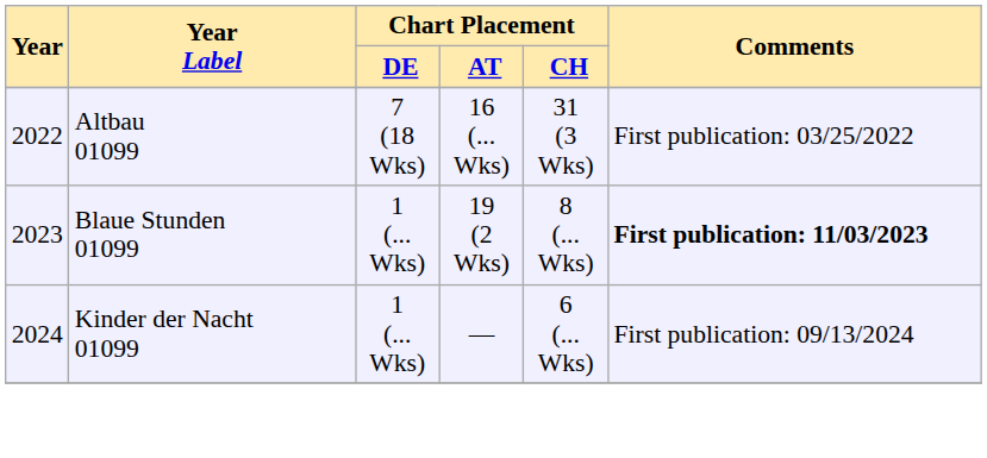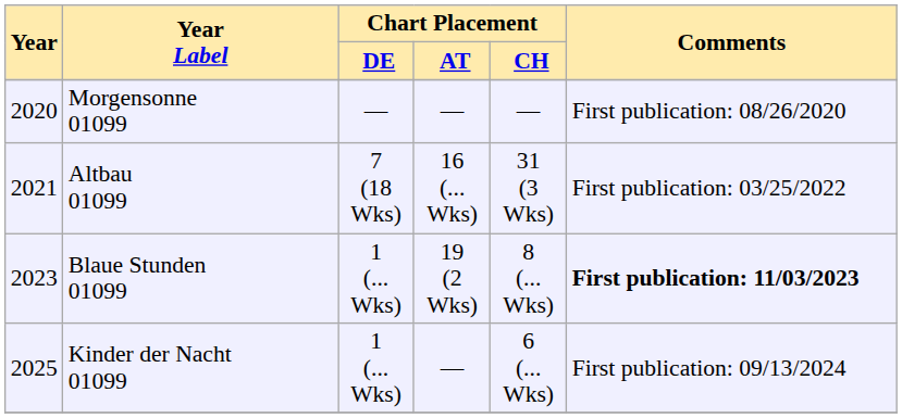 <table class='wikitable charts-table charts-tbor charts-zebragrey' style='text-align:center; background-color:#f0f0ff;'>
 <tr>
 <th style='width:25px;background-color:#FFEBAD;' class='charts-th charts-trh' rowspan='2'>Year</th>
 <th style='width:250px;background-color:#FFEBAD;' class='charts-th charts-trh' rowspan='2'>Year<br><em><a href='#'>Label</a></em></th>
 <th style='width:25px;background-color:#FFEBAD;'class='charts-th' colspan='3'>Chart Placement<span></span></th>
 <th style='width:320px;background-color:#FFEBAD;'class='charts-th charts-trh' rowspan='2'>Comments</th>
 </tr>
 <tr class='charts-trh'>
 <th style='width:52px;background-color:#FFEBAD;' class='charts-th'> <a href='#'>DE</a></th>
 <th style='width:52px;background-color:#FFEBAD;' class='charts-th'> <a href='#'>AT</a></th>
 <th style='width:52px;background-color:#FFEBAD;' class='charts-th'> <a href='#'>CH</a></th>
 </tr>
 <tr>
 </tr>
 <tr>
-<td style='background-color:#f0f0ff;'>2022</td>
+<td style='background-color:#f0f0ff;'>2020</td>
+<td style='text-align:left;'>Morgensonne<br><span>01099</span></td>
+<td class='charts-hidm'>—</td>
+<td class='charts-hidm'>—</td>
+<td class='charts-hidm'>—</td>
+<td style='text-align:left;'>First publication: 08/26/2020</td>
+</tr>
+<tr>
+<td style='background-color:#f0f0ff;'>2021</td>
 <td style='text-align:left;'>Altbau<br><span>01099</span></td>
 <td>7<br><span>(18 Wks)</span></td>
 <td>16<br><span>(... Wks)</span></td>
 <td>31<br><span>(3 Wks)</span></td>
 <td style='text-align:left;'>First publication: 03/25/2022</td>
 </tr>
 <tr>
 <td style='background-color:#f0f0ff;'>2023</td>
 <td style='text-align:left;'>Blaue Stunden<br><span>01099</span></td>
 <td>1<br><span>(... Wks)</span></td>
 <td>19<br><span>(2 Wks)</span></td>
 <td>8<br><span>(... Wks)</span></td>
 <td style='text-align:left;'><strong>First publication: 11/03/2023</strong></td>
 </tr>
 <tr>
-<td style='background-color:#f0f0ff;'>2024</td>
+<td style='background-color:#f0f0ff;'>2025</td>
 <td style='text-align:left;'>Kinder der Nacht<br><span>01099</span></td>
 <td>1<br><span>(... Wks)</span></td>
 <td class='charts-hidm'>—</td>
 <td>6<br><span>(... Wks)</span></td>
 <td style='text-align:left;'>First publication: 09/13/2024</td>
 </tr>
 <tr>
 </tr>
 </table>
